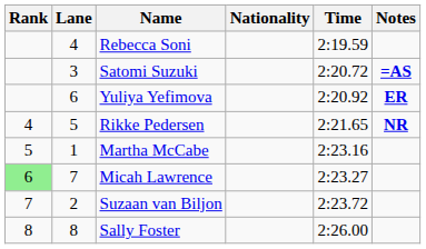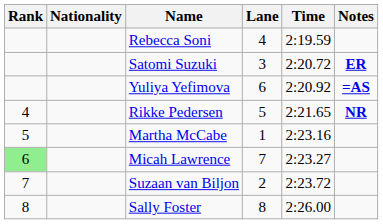 <table class="wikitable sortable" style="text-align:center">
 <tr>
 <th>Rank</th>
+<th>Nationality</th>
+<th>Name</th>
 <th>Lane</th>
-<th>Name</th>
-<th>Nationality</th>
 <th>Time</th>
 <th>Notes</th>
 </tr>
 <tr>
 <td></td>
+<td align=left></td>
+<td align=left><a href='#'>Rebecca Soni</a></td>
 <td>4</td>
-<td align=left><a href='#'>Rebecca Soni</a></td>
-<td align=left></td>
 <td>2:19.59</td>
 <td></td>
 </tr>
 <tr>
 <td></td>
+<td align=left></td>
+<td align=left><a href='#'>Satomi Suzuki</a></td>
 <td>3</td>
-<td align=left><a href='#'>Satomi Suzuki</a></td>
+<td>2:20.72</td>
+<td><strong><a href='#'>ER</a></strong></td>
+</tr>
+<tr>
+<td></td>
 <td align=left></td>
-<td>2:20.72</td>
+<td align=left><a href='#'>Yuliya Yefimova</a></td>
+<td>6</td>
+<td>2:20.92</td>
 <td><strong><a href='#'>=AS</a></strong></td>
 </tr>
 <tr>
-<td></td>
-<td>6</td>
-<td align=left><a href='#'>Yuliya Yefimova</a></td>
+<td>4</td>
 <td align=left></td>
-<td>2:20.92</td>
-<td><strong><a href='#'>ER</a></strong></td>
-</tr>
-<tr>
-<td>4</td>
+<td align=left><a href='#'>Rikke Pedersen</a></td>
 <td>5</td>
-<td align=left><a href='#'>Rikke Pedersen</a></td>
-<td align=left></td>
 <td>2:21.65</td>
 <td><strong><a href='#'>NR</a></strong></td>
 </tr>
 <tr>
 <td>5</td>
+<td align=left></td>
+<td align=left><a href='#'>Martha McCabe</a></td>
 <td>1</td>
-<td align=left><a href='#'>Martha McCabe</a></td>
-<td align=left></td>
 <td>2:23.16</td>
 <td></td>
 </tr>
 <tr>
 <td style="background: lightgreen;">6</td>
+<td align=left></td>
+<td align=left><a href='#'>Micah Lawrence</a></td>
 <td>7</td>
-<td align=left><a href='#'>Micah Lawrence</a></td>
-<td align=left></td>
 <td>2:23.27</td>
 <td></td>
 </tr>
 <tr>
 <td>7</td>
+<td align=left></td>
+<td align=left><a href='#'>Suzaan van Biljon</a></td>
 <td>2</td>
-<td align=left><a href='#'>Suzaan van Biljon</a></td>
-<td align=left></td>
 <td>2:23.72</td>
 <td></td>
 </tr>
 <tr>
 <td>8</td>
+<td align=left></td>
+<td align=left><a href='#'>Sally Foster</a></td>
 <td>8</td>
-<td align=left><a href='#'>Sally Foster</a></td>
-<td align=left></td>
 <td>2:26.00</td>
 <td></td>
 </tr>
 </table>
